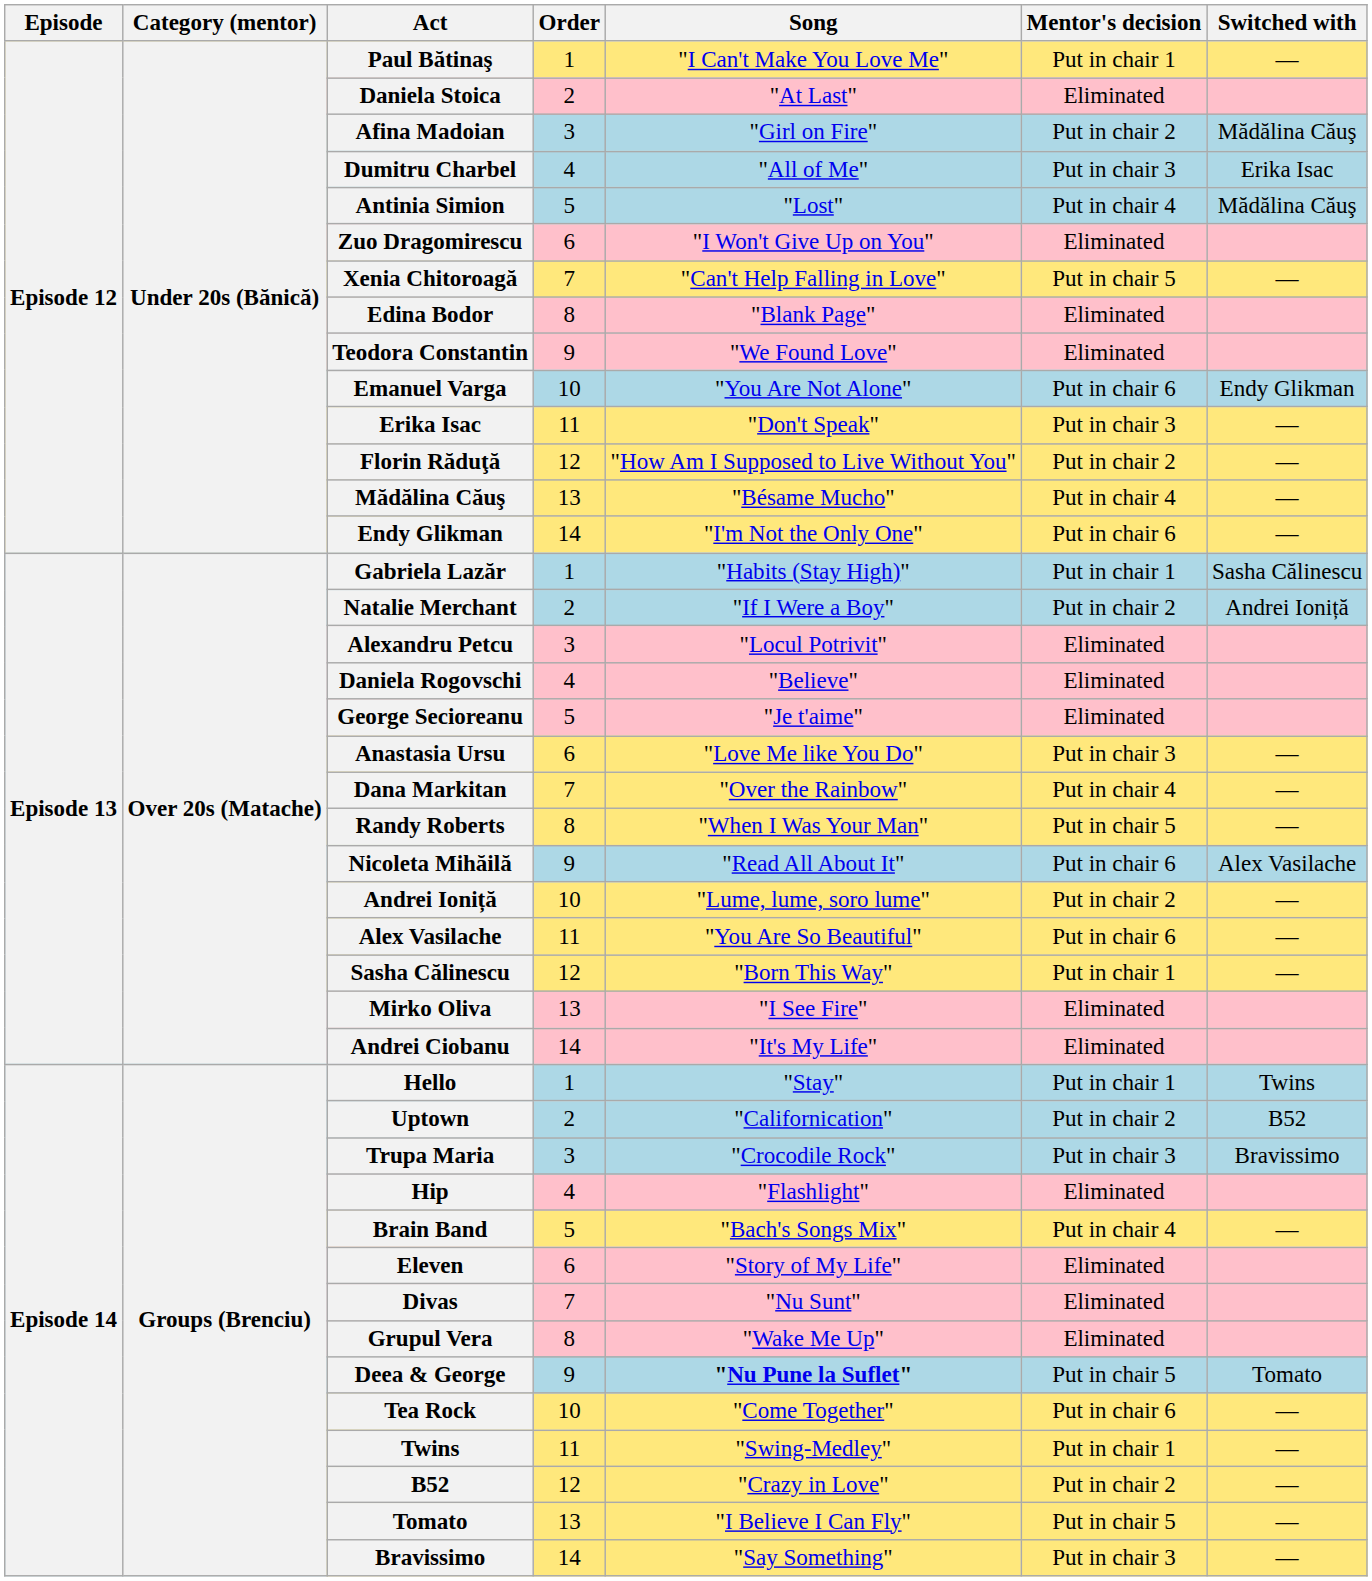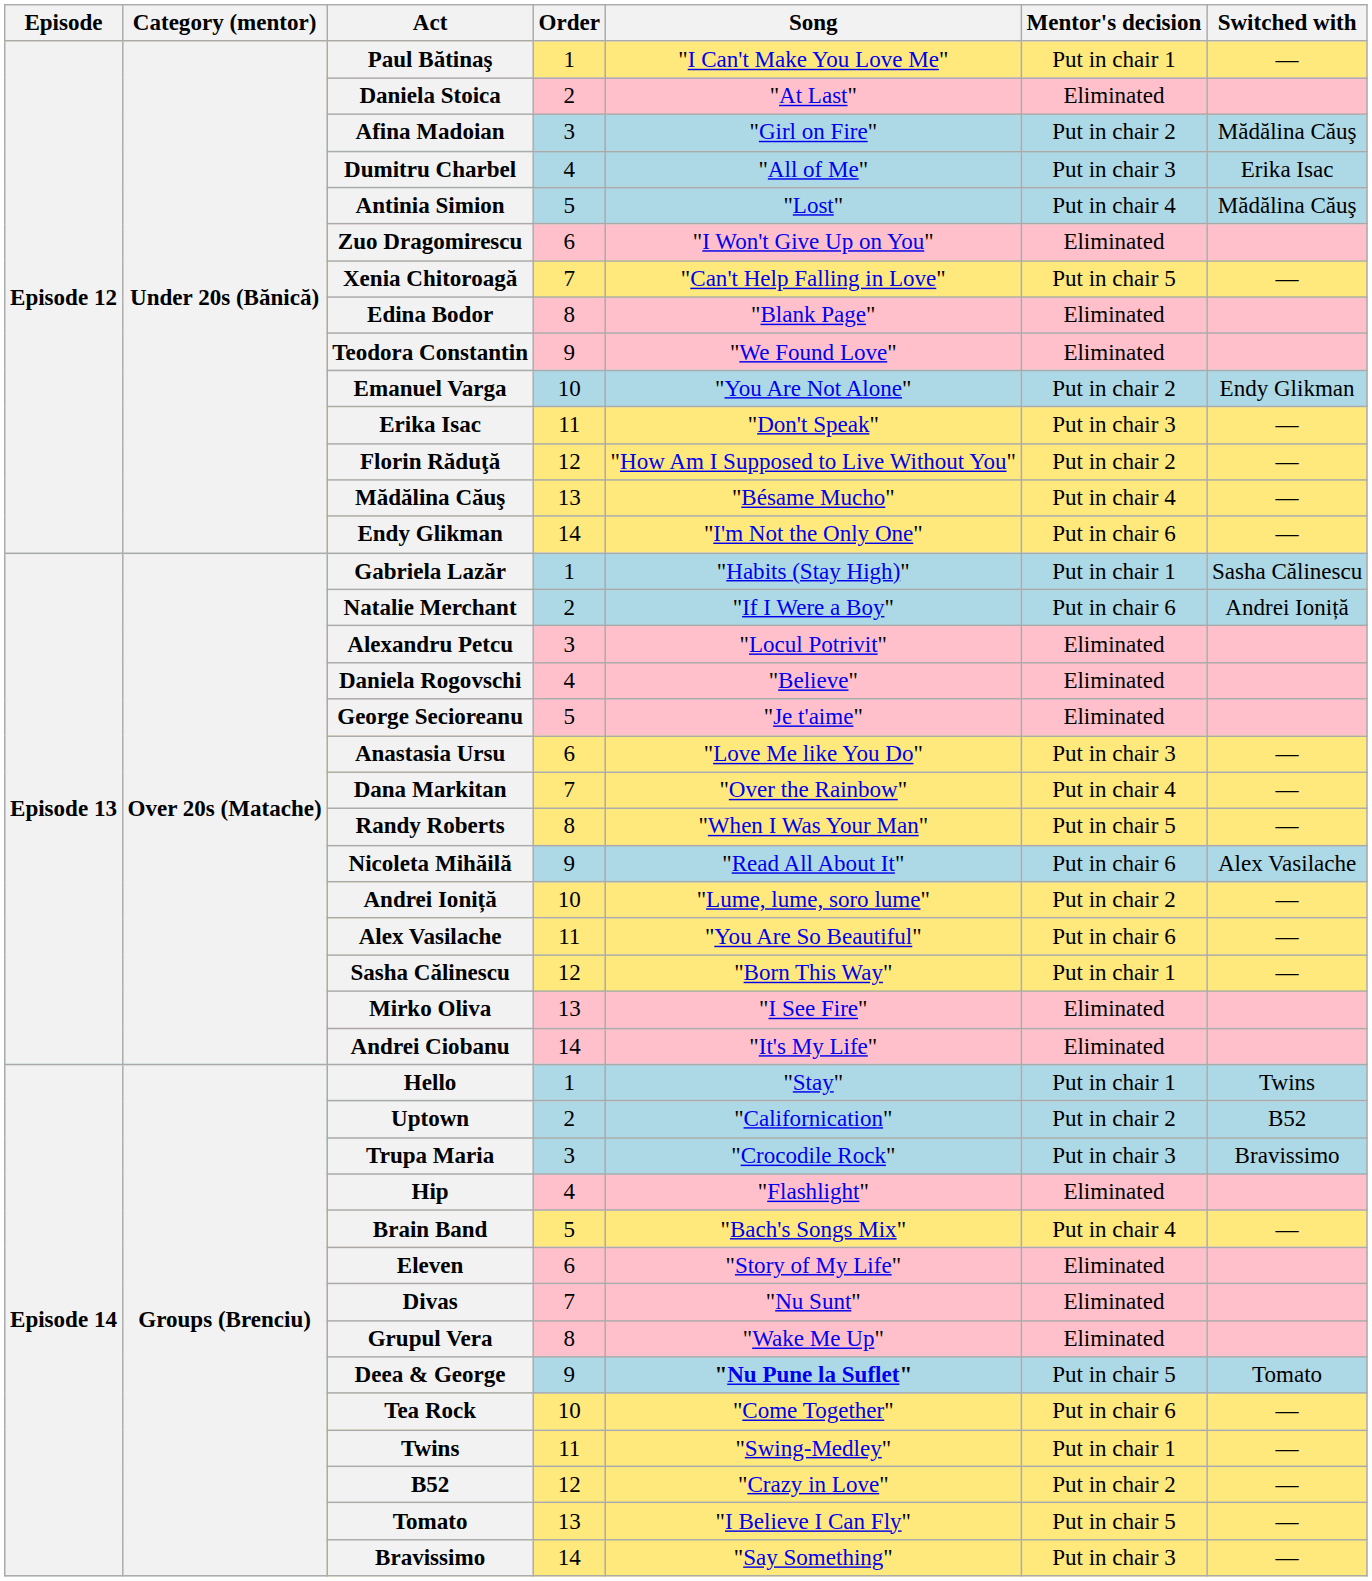 <table class="wikitable plainrowheaders" style="text-align: center;">
 <tr>
 <th scope="col">Episode</th>
 <th>Category (mentor)</th>
 <th>Act</th>
 <th>Order</th>
 <th>Song</th>
 <th>Mentor's decision</th>
 <th>Switched with</th>
 </tr>
 <tr bgcolor=#FFE87C>
 <th rowspan=14>Episode 12 <br></th>
 <th rowspan=14>Under 20s (Bănică)</th>
 <th>Paul Bătinaş</th>
 <td>1</td>
 <td>"<a href='#'>I Can't Make You Love Me</a>"</td>
 <td>Put in chair 1</td>
 <td>—</td>
 </tr>
 <tr bgcolor=pink>
 <th>Daniela Stoica</th>
 <td>2</td>
 <td>"<a href='#'>At Last</a>"</td>
 <td>Eliminated</td>
 <td></td>
 </tr>
 <tr bgcolor=lightblue>
 <th>Afina Madoian</th>
 <td>3</td>
 <td>"<a href='#'>Girl on Fire</a>"</td>
 <td>Put in chair 2</td>
 <td>Mădălina Căuş</td>
 </tr>
 <tr bgcolor=lightblue>
 <th>Dumitru Charbel</th>
 <td>4</td>
 <td>"<a href='#'>All of Me</a>"</td>
 <td>Put in chair 3</td>
 <td>Erika Isac</td>
 </tr>
 <tr bgcolor=lightblue>
 <th>Antinia Simion</th>
 <td>5</td>
 <td>"<a href='#'>Lost</a>"</td>
 <td>Put in chair 4</td>
 <td>Mădălina Căuş</td>
 </tr>
 <tr bgcolor=pink>
 <th>Zuo Dragomirescu</th>
 <td>6</td>
 <td>"<a href='#'>I Won't Give Up on You</a>"</td>
 <td>Eliminated</td>
 <td></td>
 </tr>
 <tr bgcolor=#FFE87C>
 <th>Xenia Chitoroagă</th>
 <td>7</td>
 <td>"<a href='#'>Can't Help Falling in Love</a>"</td>
 <td>Put in chair 5</td>
 <td>—</td>
 </tr>
 <tr bgcolor=pink>
 <th>Edina Bodor</th>
 <td>8</td>
 <td>"<a href='#'>Blank Page</a>"</td>
 <td>Eliminated</td>
 <td></td>
 </tr>
 <tr bgcolor=pink>
 <th>Teodora Constantin</th>
 <td>9</td>
 <td>"<a href='#'>We Found Love</a>"</td>
 <td>Eliminated</td>
 <td></td>
 </tr>
 <tr bgcolor=lightblue>
 <th>Emanuel Varga</th>
 <td>10</td>
 <td>"<a href='#'>You Are Not Alone</a>"</td>
-<td>Put in chair 6</td>
+<td>Put in chair 2</td>
 <td>Endy Glikman</td>
 </tr>
 <tr bgcolor=#FFE87C>
 <th>Erika Isac</th>
 <td>11</td>
 <td>"<a href='#'>Don't Speak</a>"</td>
 <td>Put in chair 3</td>
 <td>—</td>
 </tr>
 <tr bgcolor=#FFE87C>
 <th>Florin Răduţă</th>
 <td>12</td>
 <td>"<a href='#'>How Am I Supposed to Live Without You</a>"</td>
 <td>Put in chair 2</td>
 <td>—</td>
 </tr>
 <tr bgcolor=#FFE87C>
 <th>Mădălina Căuş</th>
 <td>13</td>
 <td>"<a href='#'>Bésame Mucho</a>"</td>
 <td>Put in chair 4</td>
 <td>—</td>
 </tr>
 <tr bgcolor=#FFE87C>
 <th>Endy Glikman</th>
 <td>14</td>
 <td>"<a href='#'>I'm Not the Only One</a>"</td>
 <td>Put in chair 6</td>
 <td>—</td>
 </tr>
 <tr bgcolor=lightblue>
 <th rowspan=14>Episode 13 <br></th>
 <th rowspan=14>Over 20s (Matache)</th>
 <th>Gabriela Lazăr</th>
 <td>1</td>
 <td>"<a href='#'>Habits (Stay High)</a>"</td>
 <td>Put in chair 1</td>
 <td>Sasha Călinescu</td>
 </tr>
 <tr bgcolor=lightblue>
 <th>Natalie Merchant</th>
 <td>2</td>
 <td>"<a href='#'>If I Were a Boy</a>"</td>
-<td>Put in chair 2</td>
+<td>Put in chair 6</td>
 <td>Andrei Ioniță</td>
 </tr>
 <tr bgcolor=pink>
 <th>Alexandru Petcu</th>
 <td>3</td>
 <td>"<a href='#'>Locul Potrivit</a>"</td>
 <td>Eliminated</td>
 <td></td>
 </tr>
 <tr bgcolor=pink>
 <th>Daniela Rogovschi</th>
 <td>4</td>
 <td>"<a href='#'>Believe</a>"</td>
 <td>Eliminated</td>
 <td></td>
 </tr>
 <tr bgcolor=pink>
 <th>George Secioreanu</th>
 <td>5</td>
 <td>"<a href='#'>Je t'aime</a>"</td>
 <td>Eliminated</td>
 <td></td>
 </tr>
 <tr bgcolor=#FFE87C>
 <th>Anastasia Ursu</th>
 <td>6</td>
 <td>"<a href='#'>Love Me like You Do</a>"</td>
 <td>Put in chair 3</td>
 <td>—</td>
 </tr>
 <tr bgcolor=#FFE87C>
 <th>Dana Markitan</th>
 <td>7</td>
 <td>"<a href='#'>Over the Rainbow</a>"</td>
 <td>Put in chair 4</td>
 <td>—</td>
 </tr>
 <tr bgcolor=#FFE87C>
 <th>Randy Roberts</th>
 <td>8</td>
 <td>"<a href='#'>When I Was Your Man</a>"</td>
 <td>Put in chair 5</td>
 <td>—</td>
 </tr>
 <tr bgcolor=lightblue>
 <th>Nicoleta Mihăilă</th>
 <td>9</td>
 <td>"<a href='#'>Read All About It</a>"</td>
 <td>Put in chair 6</td>
 <td>Alex Vasilache</td>
 </tr>
 <tr bgcolor=#FFE87C>
 <th>Andrei Ioniță</th>
 <td>10</td>
 <td>"<a href='#'>Lume, lume, soro lume</a>"</td>
 <td>Put in chair 2</td>
 <td>—</td>
 </tr>
 <tr bgcolor=#FFE87C>
 <th>Alex Vasilache</th>
 <td>11</td>
 <td>"<a href='#'>You Are So Beautiful</a>"</td>
 <td>Put in chair 6</td>
 <td>—</td>
 </tr>
 <tr bgcolor=#FFE87C>
 <th>Sasha Călinescu</th>
 <td>12</td>
 <td>"<a href='#'>Born This Way</a>"</td>
 <td>Put in chair 1</td>
 <td>—</td>
 </tr>
 <tr bgcolor=pink>
 <th>Mirko Oliva</th>
 <td>13</td>
 <td>"<a href='#'>I See Fire</a>"</td>
 <td>Eliminated</td>
 <td></td>
 </tr>
 <tr bgcolor=pink>
 <th>Andrei Ciobanu</th>
 <td>14</td>
 <td>"<a href='#'>It's My Life</a>"</td>
 <td>Eliminated</td>
 <td></td>
 </tr>
 <tr bgcolor=lightblue>
 <th rowspan=14>Episode 14 <br></th>
 <th rowspan=14>Groups (Brenciu)</th>
 <th>Hello</th>
 <td>1</td>
 <td>"<a href='#'>Stay</a>"</td>
 <td>Put in chair 1</td>
 <td>Twins</td>
 </tr>
 <tr bgcolor=lightblue>
 <th>Uptown</th>
 <td>2</td>
 <td>"<a href='#'>Californication</a>"</td>
 <td>Put in chair 2</td>
 <td>B52</td>
 </tr>
 <tr bgcolor=lightblue>
 <th>Trupa Maria</th>
 <td>3</td>
 <td>"<a href='#'>Crocodile Rock</a>"</td>
 <td>Put in chair 3</td>
 <td>Bravissimo</td>
 </tr>
 <tr bgcolor=pink>
 <th>Hip</th>
 <td>4</td>
 <td>"<a href='#'>Flashlight</a>"</td>
 <td>Eliminated</td>
 <td></td>
 </tr>
 <tr bgcolor=#FFE87C>
 <th>Brain Band</th>
 <td>5</td>
 <td>"<a href='#'>Bach's Songs Mix</a>"</td>
 <td>Put in chair 4</td>
 <td>—</td>
 </tr>
 <tr bgcolor=pink>
 <th>Eleven</th>
 <td>6</td>
 <td>"<a href='#'>Story of My Life</a>"</td>
 <td>Eliminated</td>
 <td></td>
 </tr>
 <tr bgcolor=pink>
 <th>Divas</th>
 <td>7</td>
 <td>"<a href='#'>Nu Sunt</a>"</td>
 <td>Eliminated</td>
 <td></td>
 </tr>
 <tr bgcolor=pink>
 <th>Grupul Vera</th>
 <td>8</td>
 <td>"<a href='#'>Wake Me Up</a>"</td>
 <td>Eliminated</td>
 <td></td>
 </tr>
 <tr bgcolor=lightblue>
 <th>Deea & George</th>
 <td>9</td>
 <td><strong>"<a href='#'>Nu Pune la Suflet</a>"</strong></td>
 <td>Put in chair 5</td>
 <td>Tomato</td>
 </tr>
 <tr bgcolor=#FFE87C>
 <th>Tea Rock</th>
 <td>10</td>
 <td>"<a href='#'>Come Together</a>"</td>
 <td>Put in chair 6</td>
 <td>—</td>
 </tr>
 <tr bgcolor=#FFE87C>
 <th>Twins</th>
 <td>11</td>
 <td>"<a href='#'>Swing-Medley</a>"</td>
 <td>Put in chair 1</td>
 <td>—</td>
 </tr>
 <tr bgcolor=#FFE87C>
 <th>B52</th>
 <td>12</td>
 <td>"<a href='#'>Crazy in Love</a>"</td>
 <td>Put in chair 2</td>
 <td>—</td>
 </tr>
 <tr bgcolor=#FFE87C>
 <th>Tomato</th>
 <td>13</td>
 <td>"<a href='#'>I Believe I Can Fly</a>"</td>
 <td>Put in chair 5</td>
 <td>—</td>
 </tr>
 <tr bgcolor=#FFE87C>
 <th>Bravissimo</th>
 <td>14</td>
 <td>"<a href='#'>Say Something</a>"</td>
 <td>Put in chair 3</td>
 <td>—</td>
 </tr>
 </table>
